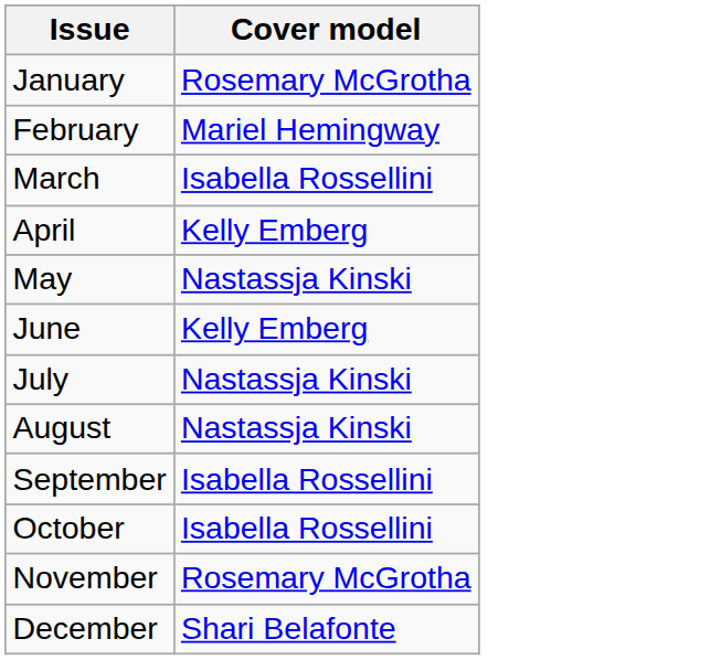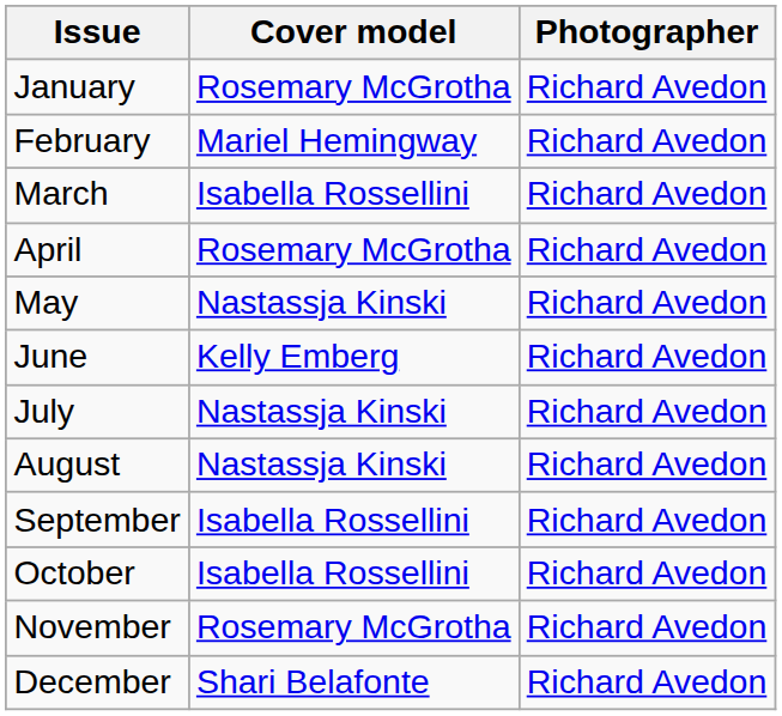 <table class="sortable wikitable">
 <tr>
 <th>Issue</th>
 <th>Cover model</th>
+<th>Photographer</th>
 </tr>
 <tr>
 <td>January</td>
 <td><a href='#'>Rosemary McGrotha</a></td>
+<td><a href='#'>Richard Avedon</a></td>
 </tr>
 <tr>
 <td>February</td>
 <td><a href='#'>Mariel Hemingway</a></td>
+<td><a href='#'>Richard Avedon</a></td>
 </tr>
 <tr>
 <td>March</td>
 <td><a href='#'>Isabella Rossellini</a></td>
+<td><a href='#'>Richard Avedon</a></td>
 </tr>
 <tr>
 <td>April</td>
-<td><a href='#'>Kelly Emberg</a></td>
+<td><a href='#'>Rosemary McGrotha</a></td>
+<td><a href='#'>Richard Avedon</a></td>
 </tr>
 <tr>
 <td>May</td>
 <td><a href='#'>Nastassja Kinski</a></td>
+<td><a href='#'>Richard Avedon</a></td>
 </tr>
 <tr>
 <td>June</td>
 <td><a href='#'>Kelly Emberg</a></td>
+<td><a href='#'>Richard Avedon</a></td>
 </tr>
 <tr>
 <td>July</td>
 <td><a href='#'>Nastassja Kinski</a></td>
+<td><a href='#'>Richard Avedon</a></td>
 </tr>
 <tr>
 <td>August</td>
 <td><a href='#'>Nastassja Kinski</a></td>
+<td><a href='#'>Richard Avedon</a></td>
 </tr>
 <tr>
 <td>September</td>
 <td><a href='#'>Isabella Rossellini</a></td>
+<td><a href='#'>Richard Avedon</a></td>
 </tr>
 <tr>
 <td>October</td>
 <td><a href='#'>Isabella Rossellini</a></td>
+<td><a href='#'>Richard Avedon</a></td>
 </tr>
 <tr>
 <td>November</td>
 <td><a href='#'>Rosemary McGrotha</a></td>
+<td><a href='#'>Richard Avedon</a></td>
 </tr>
 <tr>
 <td>December</td>
 <td><a href='#'>Shari Belafonte</a></td>
+<td><a href='#'>Richard Avedon</a></td>
 </tr>
 </table>
